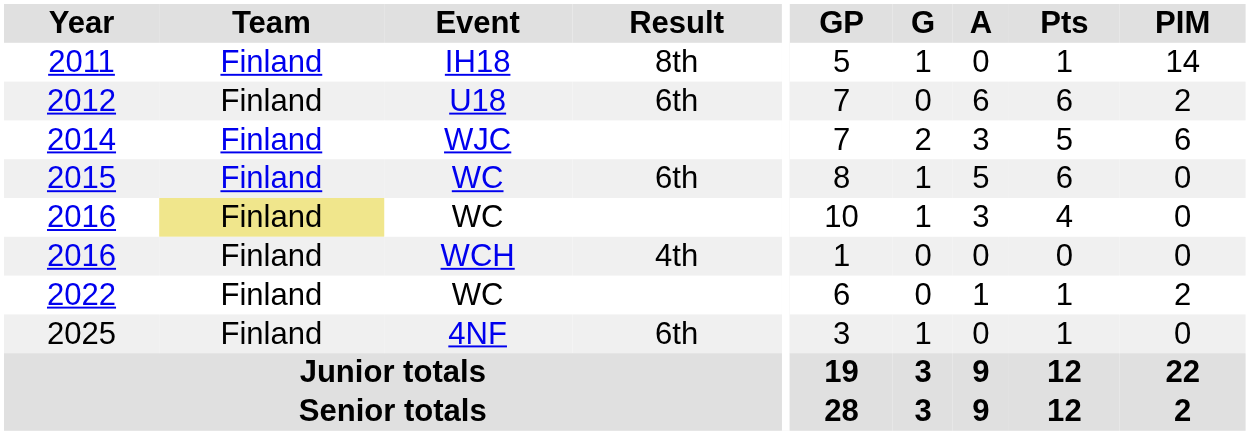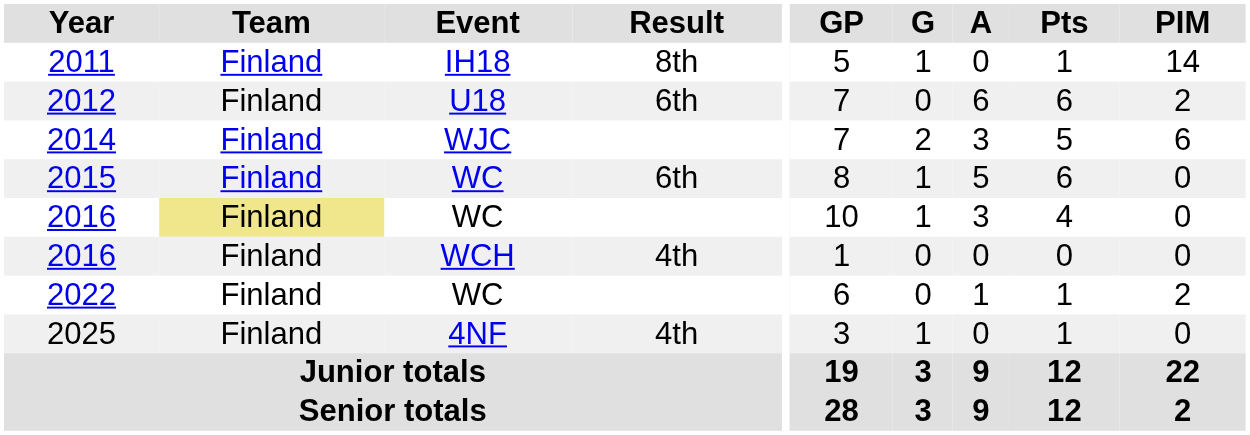 <table border="0" cellpadding="1" cellspacing="0" ID="Table3" style="text-align:center; width:40em">
 <tr ALIGN="center" bgcolor="#e0e0e0">
 <th>Year</th>
 <th>Team</th>
 <th>Event</th>
 <th>Result</th>
 <th rowspan="99" bgcolor="#ffffff"></th>
 <th>GP</th>
 <th>G</th>
 <th>A</th>
 <th>Pts</th>
 <th>PIM</th>
 </tr>
 <tr>
 <td><a href='#'>2011</a></td>
 <td><a href='#'>Finland</a></td>
 <td><a href='#'>IH18</a></td>
 <td>8th</td>
 <td>5</td>
 <td>1</td>
 <td>0</td>
 <td>1</td>
 <td>14</td>
 </tr>
 <tr bgcolor="#f0f0f0">
 <td><a href='#'>2012</a></td>
 <td>Finland</td>
 <td><a href='#'>U18</a></td>
 <td>6th</td>
 <td>7</td>
 <td>0</td>
 <td>6</td>
 <td>6</td>
 <td>2</td>
 </tr>
 <tr>
 <td><a href='#'>2014</a></td>
 <td><a href='#'>Finland</a></td>
 <td><a href='#'>WJC</a></td>
 <td></td>
 <td>7</td>
 <td>2</td>
 <td>3</td>
 <td>5</td>
 <td>6</td>
 </tr>
 <tr bgcolor="#f0f0f0">
 <td><a href='#'>2015</a></td>
 <td><a href='#'>Finland</a></td>
 <td><a href='#'>WC</a></td>
 <td>6th</td>
 <td>8</td>
 <td>1</td>
 <td>5</td>
 <td>6</td>
 <td>0</td>
 </tr>
 <tr>
 <td><a href='#'>2016</a></td>
 <td style="background: khaki;">Finland</td>
 <td>WC</td>
 <td></td>
 <td>10</td>
 <td>1</td>
 <td>3</td>
 <td>4</td>
 <td>0</td>
 </tr>
 <tr bgcolor="#f0f0f0">
 <td><a href='#'>2016</a></td>
 <td>Finland</td>
 <td><a href='#'>WCH</a></td>
 <td>4th</td>
 <td>1</td>
 <td>0</td>
 <td>0</td>
 <td>0</td>
 <td>0</td>
 </tr>
 <tr>
 <td><a href='#'>2022</a></td>
 <td>Finland</td>
 <td>WC</td>
 <td></td>
 <td>6</td>
 <td>0</td>
 <td>1</td>
 <td>1</td>
 <td>2</td>
 </tr>
 <tr bgcolor="#f0f0f0">
 <td>2025</td>
 <td>Finland</td>
 <td><a href='#'>4NF</a></td>
-<td>6th</td>
+<td>4th</td>
 <td>3</td>
 <td>1</td>
 <td>0</td>
 <td>1</td>
 <td>0</td>
 </tr>
 <tr bgcolor="#e0e0e0">
 <th colspan=4>Junior totals</th>
 <th>19</th>
 <th>3</th>
 <th>9</th>
 <th>12</th>
 <th>22</th>
 </tr>
 <tr bgcolor="#e0e0e0">
 <th colspan=4>Senior totals</th>
 <th>28</th>
 <th>3</th>
 <th>9</th>
 <th>12</th>
 <th>2</th>
 </tr>
 </table>
